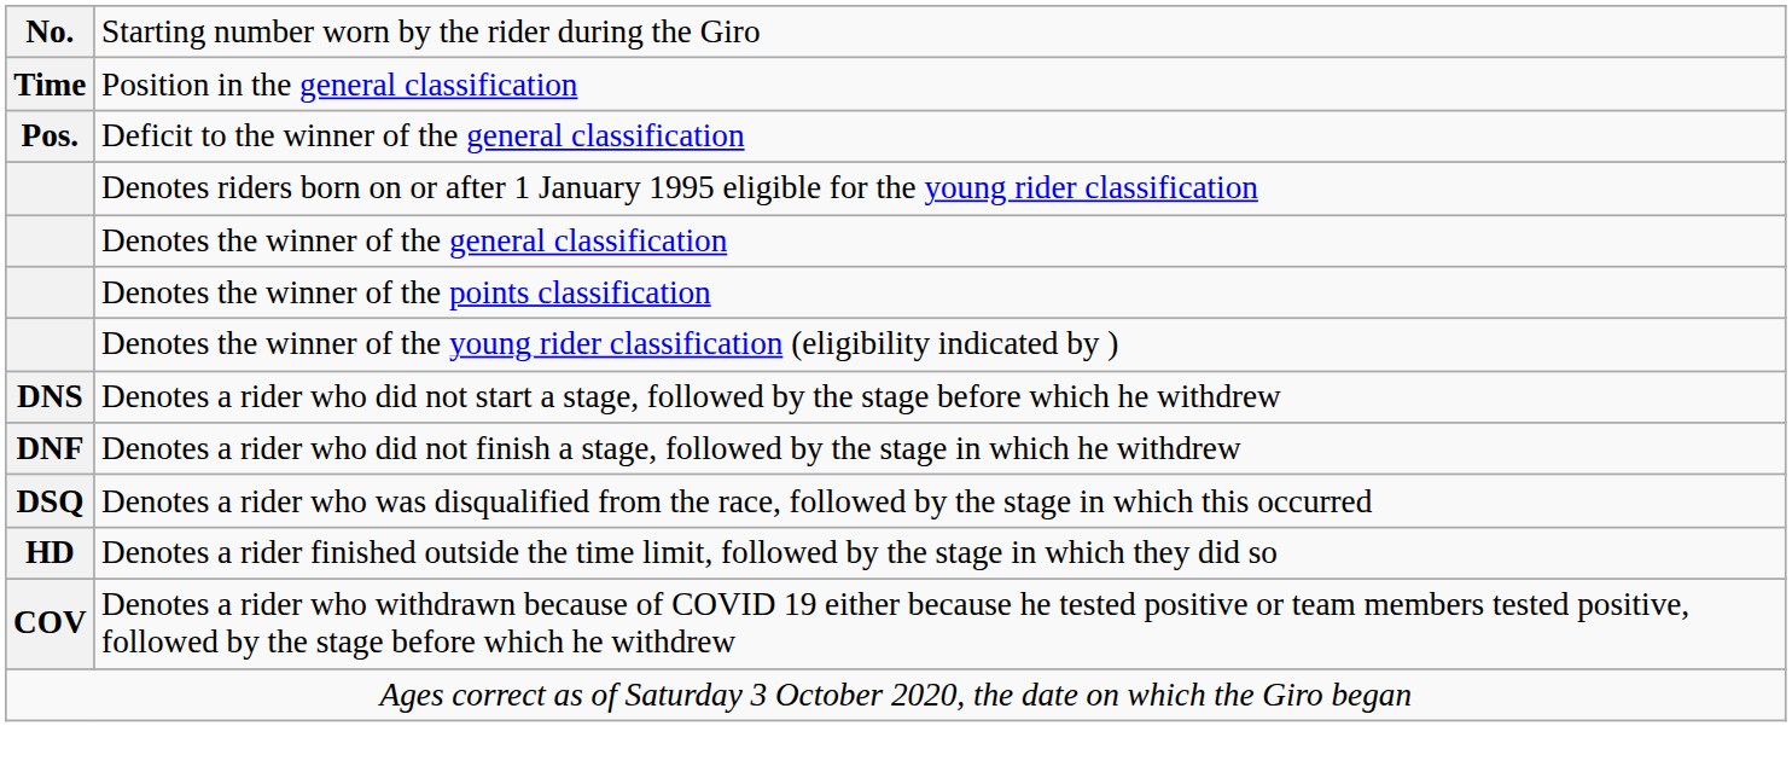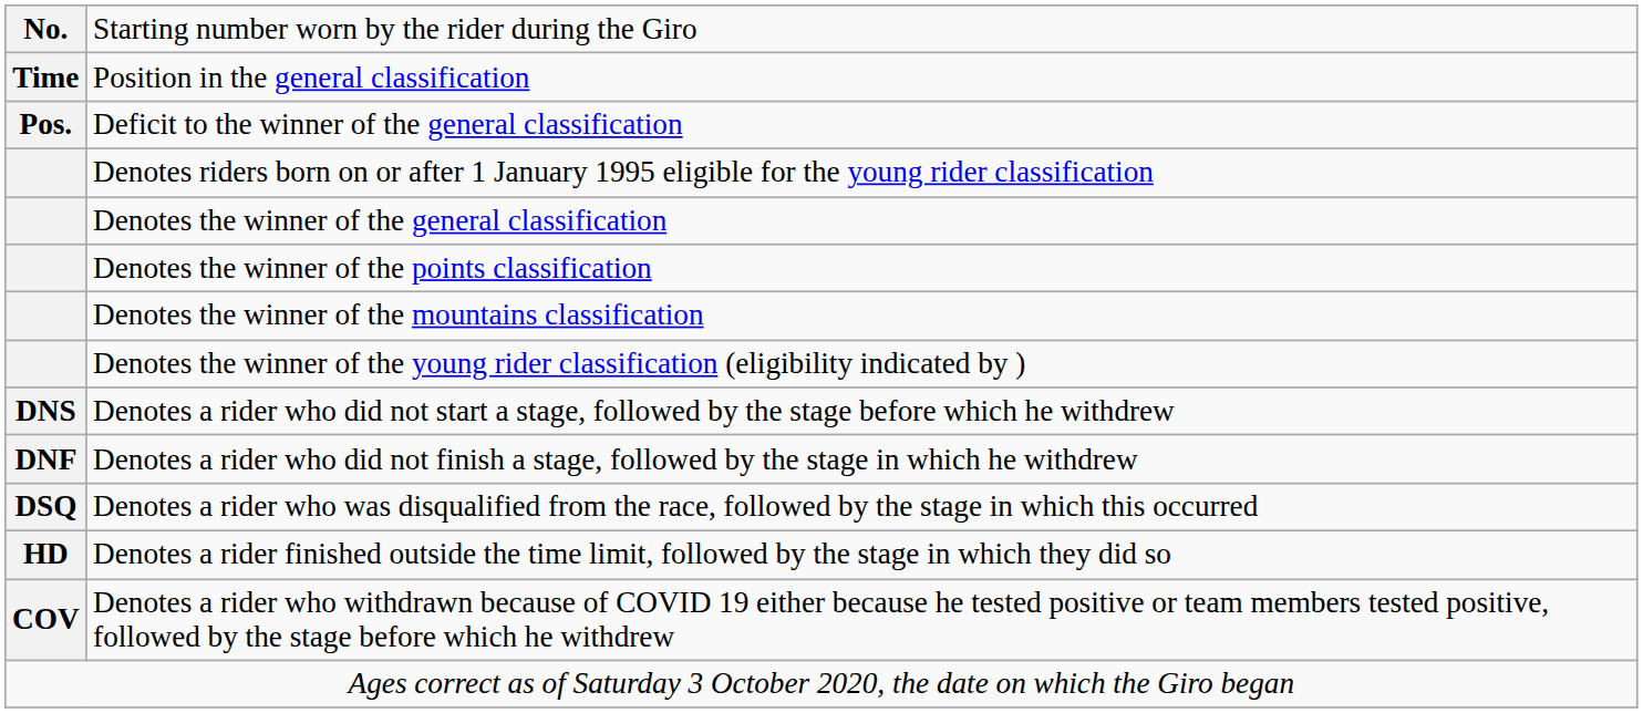 <table class="wikitable">
 <tr>
 <th scope="row" style="text-align:center;">No.</th>
 <td>Starting number worn by the rider during the Giro</td>
 </tr>
 <tr>
 <th scope="row" style="text-align:center;">Time</th>
 <td>Position in the <a href='#'>general classification</a></td>
 </tr>
 <tr>
 <th scope="row" style="text-align:center;">Pos.</th>
 <td>Deficit to the winner of the <a href='#'>general classification</a></td>
 </tr>
 <tr>
 <th scope="row" style="text-align:center;"></th>
 <td>Denotes riders born on or after 1 January 1995 eligible for the <a href='#'>young rider classification</a></td>
 </tr>
 <tr>
 <th></th>
 <td>Denotes the winner of the <a href='#'>general classification</a></td>
 </tr>
 <tr>
 <th></th>
 <td>Denotes the winner of the <a href='#'>points classification</a></td>
+</tr>
+<tr>
+<th></th>
+<td>Denotes the winner of the <a href='#'>mountains classification</a></td>
 </tr>
 <tr>
 <th></th>
 <td>Denotes the winner of the <a href='#'>young rider classification</a> (eligibility indicated by )</td>
 </tr>
 <tr>
 <th scope="row" style="text-align:center;">DNS</th>
 <td>Denotes a rider who did not start a stage, followed by the stage before which he withdrew</td>
 </tr>
 <tr>
 <th scope="row" style="text-align:center;">DNF</th>
 <td>Denotes a rider who did not finish a stage, followed by the stage in which he withdrew</td>
 </tr>
 <tr>
 <th scope="row" style="text-align:center;">DSQ</th>
 <td>Denotes a rider who was disqualified from the race, followed by the stage in which this occurred</td>
 </tr>
 <tr>
 <th scope="row" style="text-align:center;">HD</th>
 <td>Denotes a rider finished outside the time limit, followed by the stage in which they did so</td>
 </tr>
 <tr>
 <th scope="row" style="text-align:center;">COV</th>
 <td>Denotes a rider who withdrawn because of COVID 19 either because he tested positive or team members tested positive, followed by the stage before which he withdrew</td>
 </tr>
 <tr>
 <td style="text-align:center;" colspan="2"><em>Ages correct as of Saturday 3 October 2020, the date on which the Giro began</em></td>
 </tr>
 </table>
